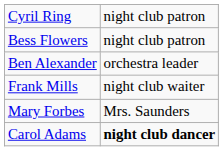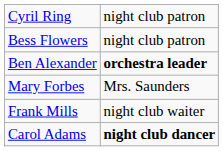 <table class=wikitable>
 <tr>
 <td><a href='#'>Cyril Ring</a></td>
 <td>night club patron</td>
 </tr>
 <tr>
 <td><a href='#'>Bess Flowers</a></td>
 <td>night club patron</td>
 </tr>
 <tr>
 <td><a href='#'>Ben Alexander</a></td>
-<td>orchestra leader</td>
+<td><strong>orchestra leader</strong></td>
+</tr>
+<tr>
+<td><a href='#'>Mary Forbes</a></td>
+<td>Mrs. Saunders</td>
 </tr>
 <tr>
 <td><a href='#'>Frank Mills</a></td>
 <td>night club waiter</td>
 </tr>
 <tr>
-<td><a href='#'>Mary Forbes</a></td>
-<td>Mrs. Saunders</td>
-</tr>
-<tr>
 <td><a href='#'>Carol Adams</a></td>
 <td><strong>night club dancer</strong></td>
 </tr>
 </table>
